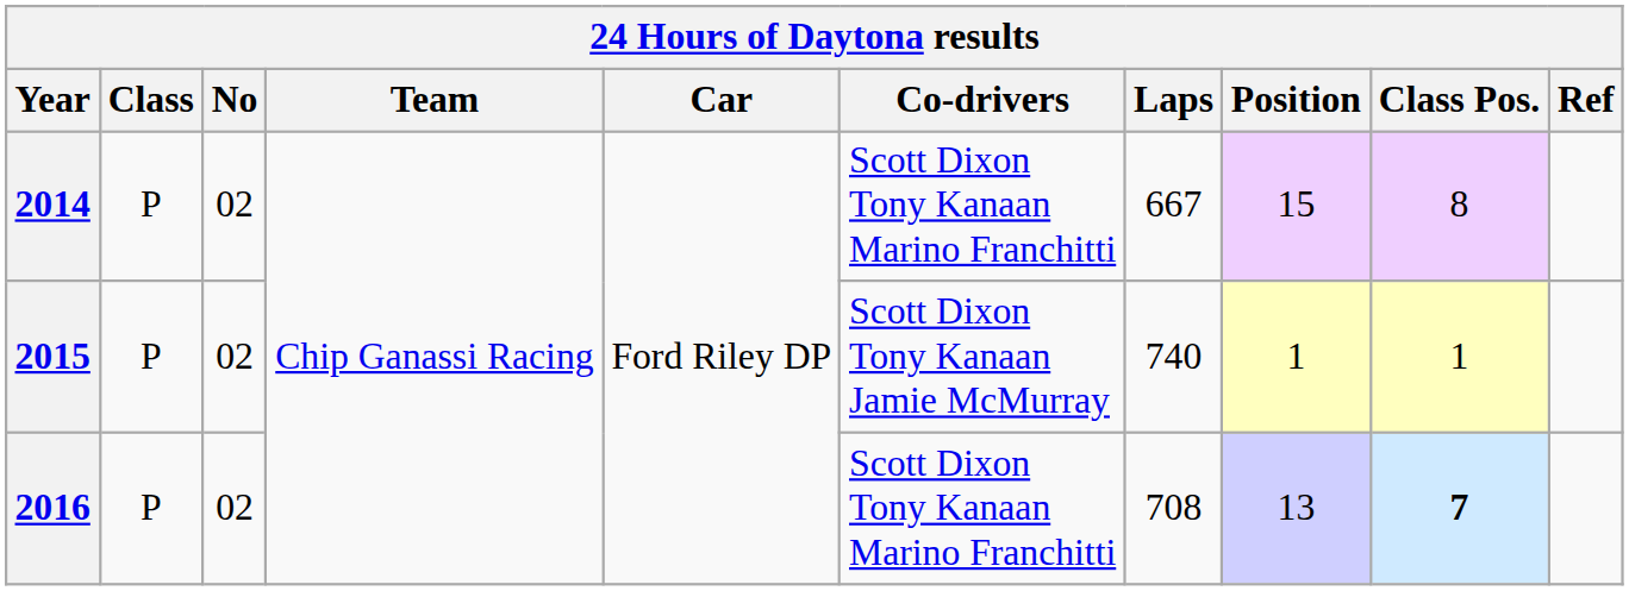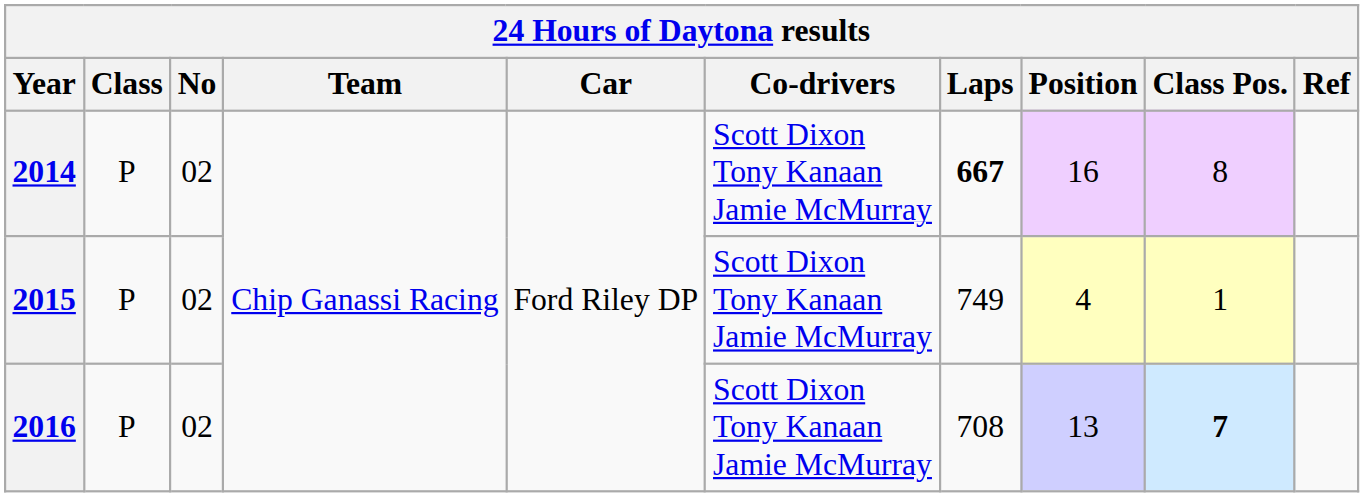 <table class="wikitable" style="text-align:center; font-size:90%">
 <tr>
 <th colspan=45><a href='#'>24 Hours of Daytona</a> results</th>
 </tr>
 <tr>
 <th>Year</th>
 <th>Class</th>
 <th>No</th>
 <th>Team</th>
 <th>Car</th>
 <th>Co-drivers</th>
 <th>Laps</th>
 <th>Position</th>
 <th>Class Pos.</th>
 <th>Ref</th>
 </tr>
 <tr>
 <th><a href='#'>2014</a></th>
 <td>P</td>
 <td>02</td>
 <td rowspan=3> <a href='#'>Chip Ganassi Racing</a></td>
 <td rowspan=3>Ford Riley DP</td>
-<td align=left> <a href='#'>Scott Dixon</a><br> <a href='#'>Tony Kanaan</a><br> <a href='#'>Marino Franchitti</a></td>
-<td>667</td>
-<td style="background:#EFCFFF;">15 </td>
+<td align=left> <a href='#'>Scott Dixon</a><br> <a href='#'>Tony Kanaan</a><br> <a href='#'>Jamie McMurray</a></td>
+<td><strong>667</strong></td>
+<td style="background:#EFCFFF;">16 </td>
 <td style="background:#EFCFFF;">8 </td>
 <td align=center></td>
 </tr>
 <tr>
 <th><a href='#'>2015</a></th>
 <td>P</td>
 <td>02</td>
 <td align=left> <a href='#'>Scott Dixon</a><br> <a href='#'>Tony Kanaan</a><br> <a href='#'>Jamie McMurray</a></td>
-<td>740</td>
-<td style="background:#FFFFBF;">1</td>
+<td>749</td>
+<td style="background:#FFFFBF;">4</td>
 <td style="background:#FFFFBF;">1</td>
 <td align=center></td>
 </tr>
 <tr>
 <th><a href='#'>2016</a></th>
 <td>P</td>
 <td>02</td>
-<td align=left> <a href='#'>Scott Dixon</a><br> <a href='#'>Tony Kanaan</a><br> <a href='#'>Marino Franchitti</a></td>
+<td align=left> <a href='#'>Scott Dixon</a><br> <a href='#'>Tony Kanaan</a><br> <a href='#'>Jamie McMurray</a></td>
 <td>708</td>
 <td style="background:#CFCFFF;">13</td>
 <td style="background:#CFEAFF;"><strong>7</strong></td>
 <td align=center></td>
 </tr>
 </table>
